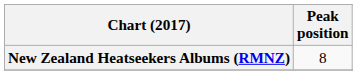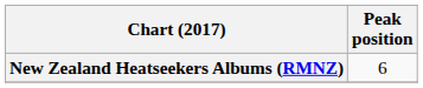 <table class="wikitable sortable plainrowheaders" style="text-align:center">
 <tr>
 <th scope="col">Chart (2017)</th>
 <th scope="col">Peak<br> position</th>
 </tr>
 <tr>
 <th scope="row">New Zealand Heatseekers Albums (<a href='#'>RMNZ</a>)</th>
-<td>8</td>
+<td>6</td>
 </tr>
 <tr>
 </tr>
 <tr>
 </tr>
 <tr>
 </tr>
 <tr>
 </tr>
 </table>
